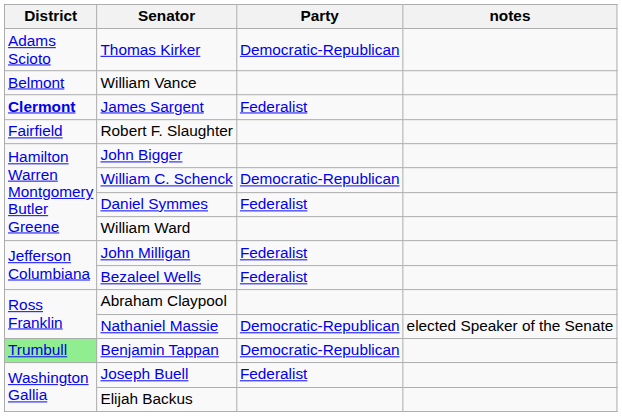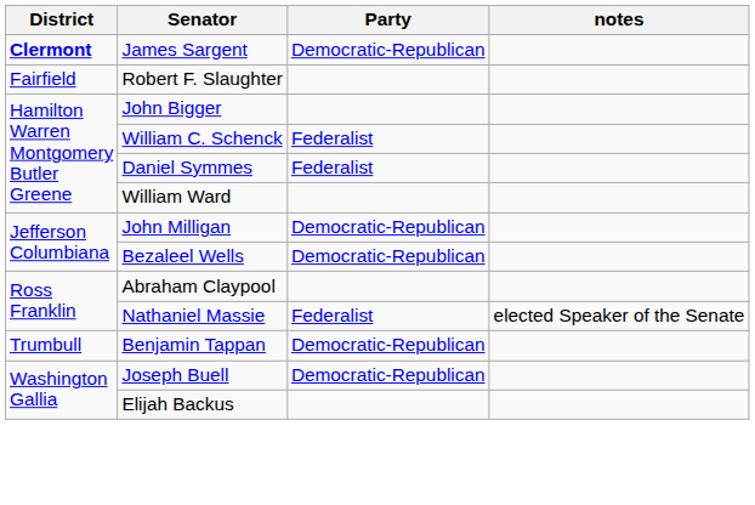 <table class="wikitable">
 <tr>
 <th>District</th>
 <th>Senator</th>
 <th>Party</th>
 <th>notes</th>
 </tr>
 <tr>
-<td><a href='#'>Adams</a><br><a href='#'>Scioto</a></td>
-<td><a href='#'>Thomas Kirker</a></td>
-<td><a href='#'>Democratic-Republican</a></td>
-<td></td>
-</tr>
-<tr>
-<td><a href='#'>Belmont</a></td>
-<td>William Vance</td>
-<td></td>
-<td></td>
-</tr>
-<tr>
 <td><strong><a href='#'>Clermont</a></strong></td>
 <td><a href='#'>James Sargent</a></td>
-<td><a href='#'>Federalist</a></td>
+<td><a href='#'>Democratic-Republican</a></td>
 <td></td>
 </tr>
 <tr>
 <td><a href='#'>Fairfield</a></td>
 <td>Robert F. Slaughter</td>
 <td></td>
 <td></td>
 </tr>
 <tr>
 <td rowspan=4><a href='#'>Hamilton</a><br><a href='#'>Warren</a><br><a href='#'>Montgomery</a><br><a href='#'>Butler</a><br><a href='#'>Greene</a></td>
 <td><a href='#'>John Bigger</a></td>
 <td></td>
 <td></td>
 </tr>
 <tr>
 <td><a href='#'>William C. Schenck</a></td>
-<td><a href='#'>Democratic-Republican</a></td>
+<td><a href='#'>Federalist</a></td>
 <td></td>
 </tr>
 <tr>
 <td><a href='#'>Daniel Symmes</a></td>
 <td><a href='#'>Federalist</a></td>
 <td></td>
 </tr>
 <tr>
 <td>William Ward</td>
 <td></td>
 <td></td>
 </tr>
 <tr>
 <td rowspan=2><a href='#'>Jefferson</a><br><a href='#'>Columbiana</a></td>
 <td><a href='#'>John Milligan</a></td>
-<td><a href='#'>Federalist</a></td>
+<td><a href='#'>Democratic-Republican</a></td>
 <td></td>
 </tr>
 <tr>
 <td><a href='#'>Bezaleel Wells</a></td>
-<td><a href='#'>Federalist</a></td>
+<td><a href='#'>Democratic-Republican</a></td>
 <td></td>
 </tr>
 <tr>
 <td rowspan=2><a href='#'>Ross</a><br><a href='#'>Franklin</a></td>
 <td>Abraham Claypool</td>
 <td></td>
 <td></td>
 </tr>
 <tr>
 <td><a href='#'>Nathaniel Massie</a></td>
-<td><a href='#'>Democratic-Republican</a></td>
+<td><a href='#'>Federalist</a></td>
 <td>elected Speaker of the Senate</td>
 </tr>
 <tr>
-<td style="background: lightgreen;"><a href='#'>Trumbull</a></td>
+<td><a href='#'>Trumbull</a></td>
 <td><a href='#'>Benjamin Tappan</a></td>
 <td><a href='#'>Democratic-Republican</a></td>
 <td></td>
 </tr>
 <tr>
 <td rowspan=2><a href='#'>Washington</a><br><a href='#'>Gallia</a></td>
 <td><a href='#'>Joseph Buell</a></td>
-<td><a href='#'>Federalist</a></td>
+<td><a href='#'>Democratic-Republican</a></td>
 <td></td>
 </tr>
 <tr>
 <td>Elijah Backus</td>
 <td></td>
 <td></td>
 </tr>
 </table>
